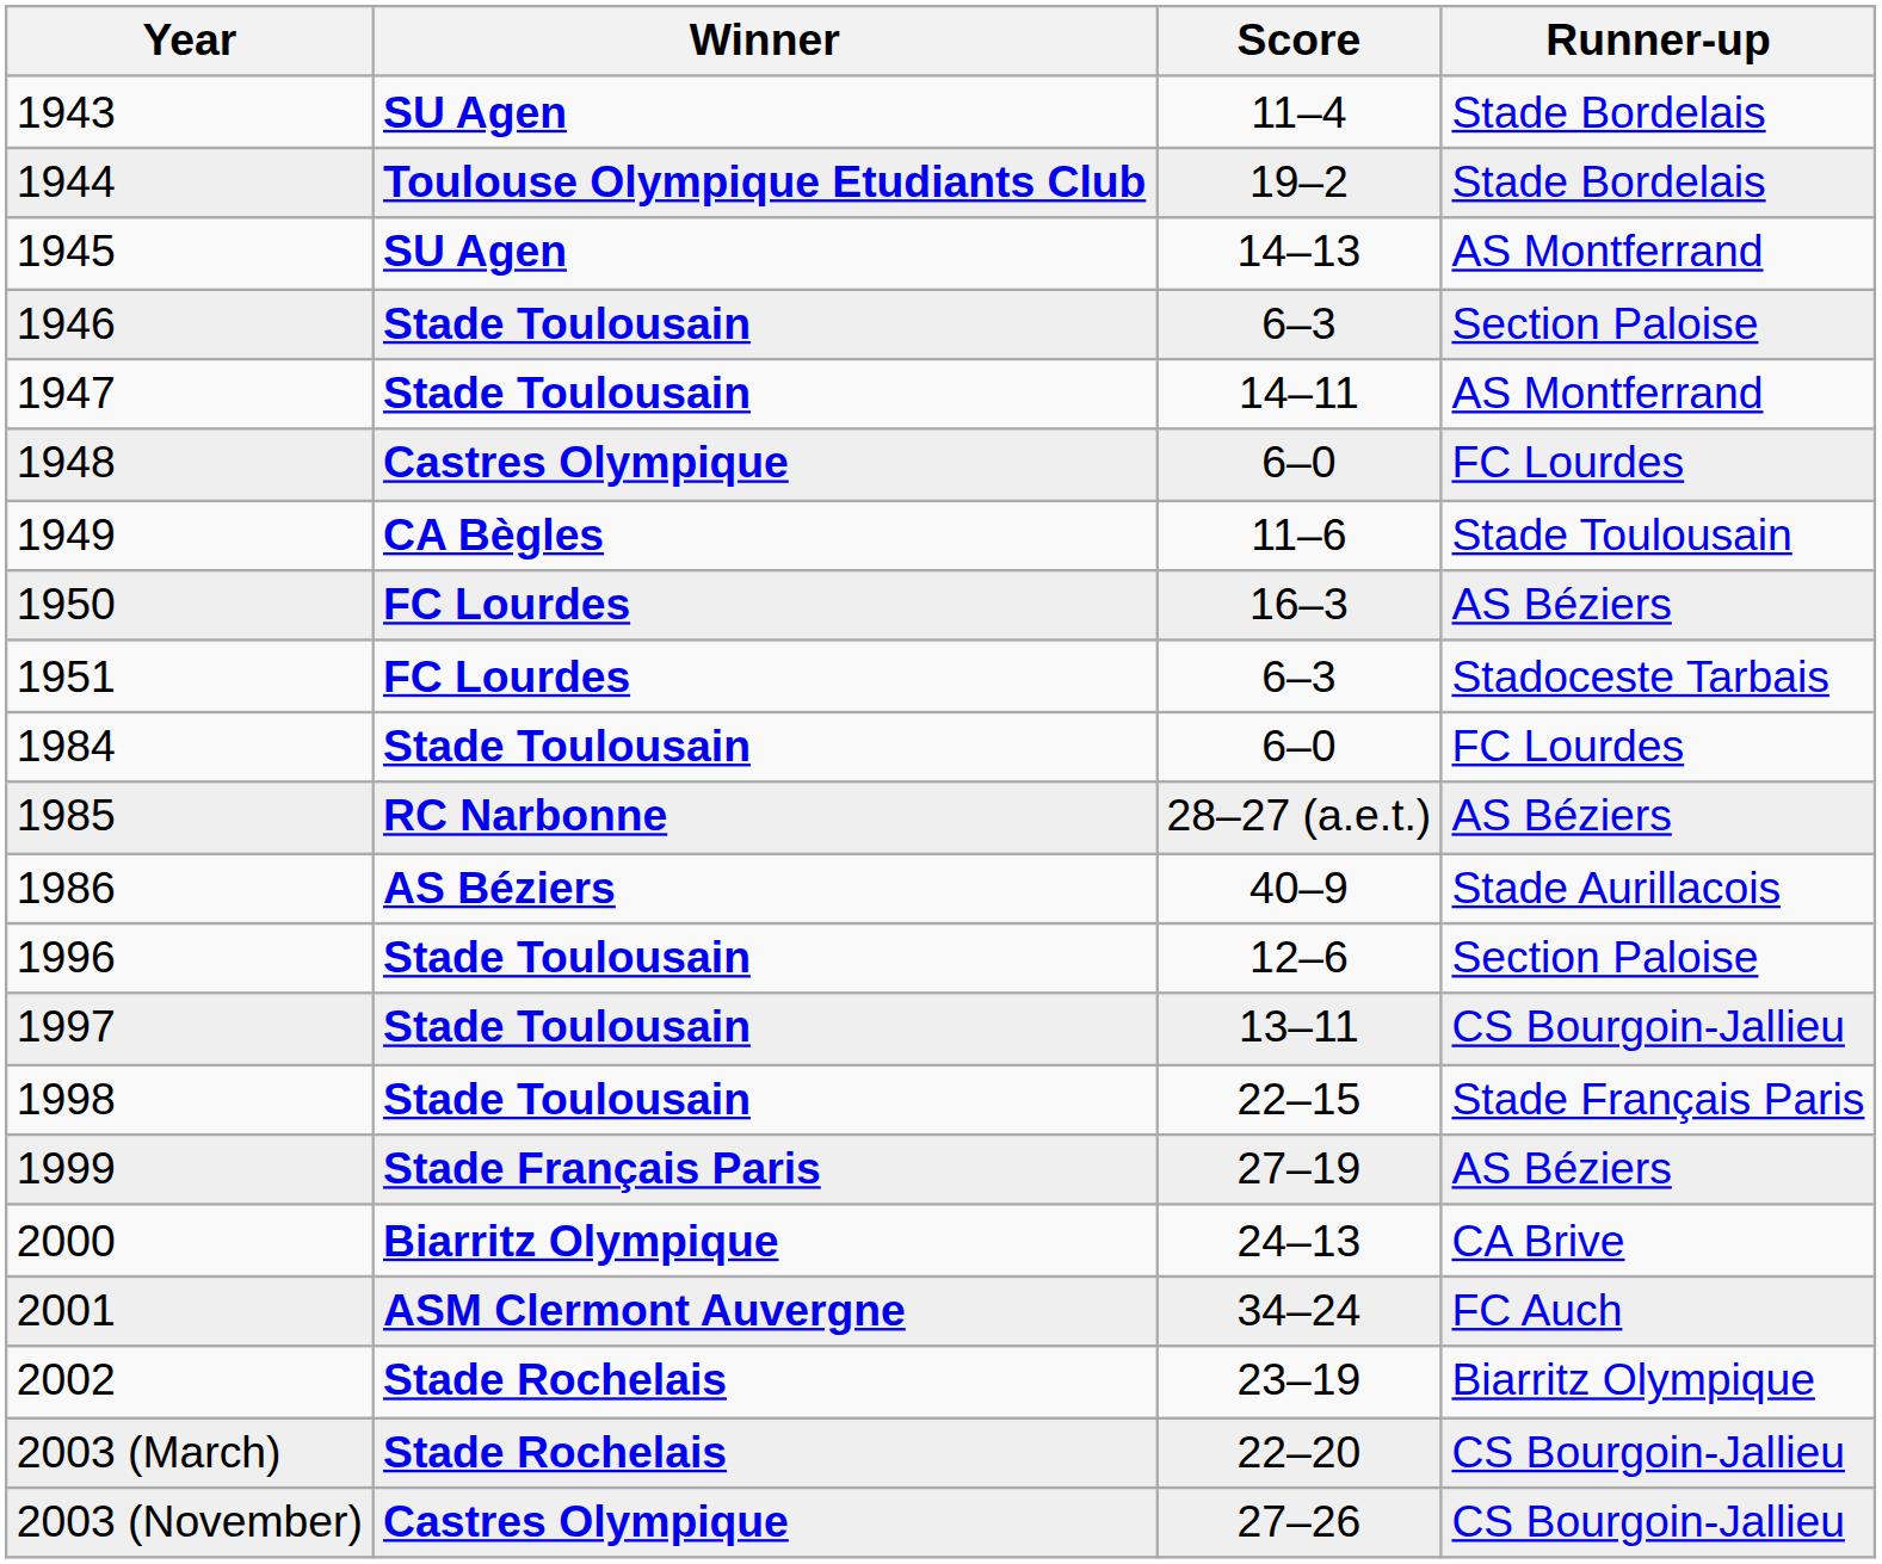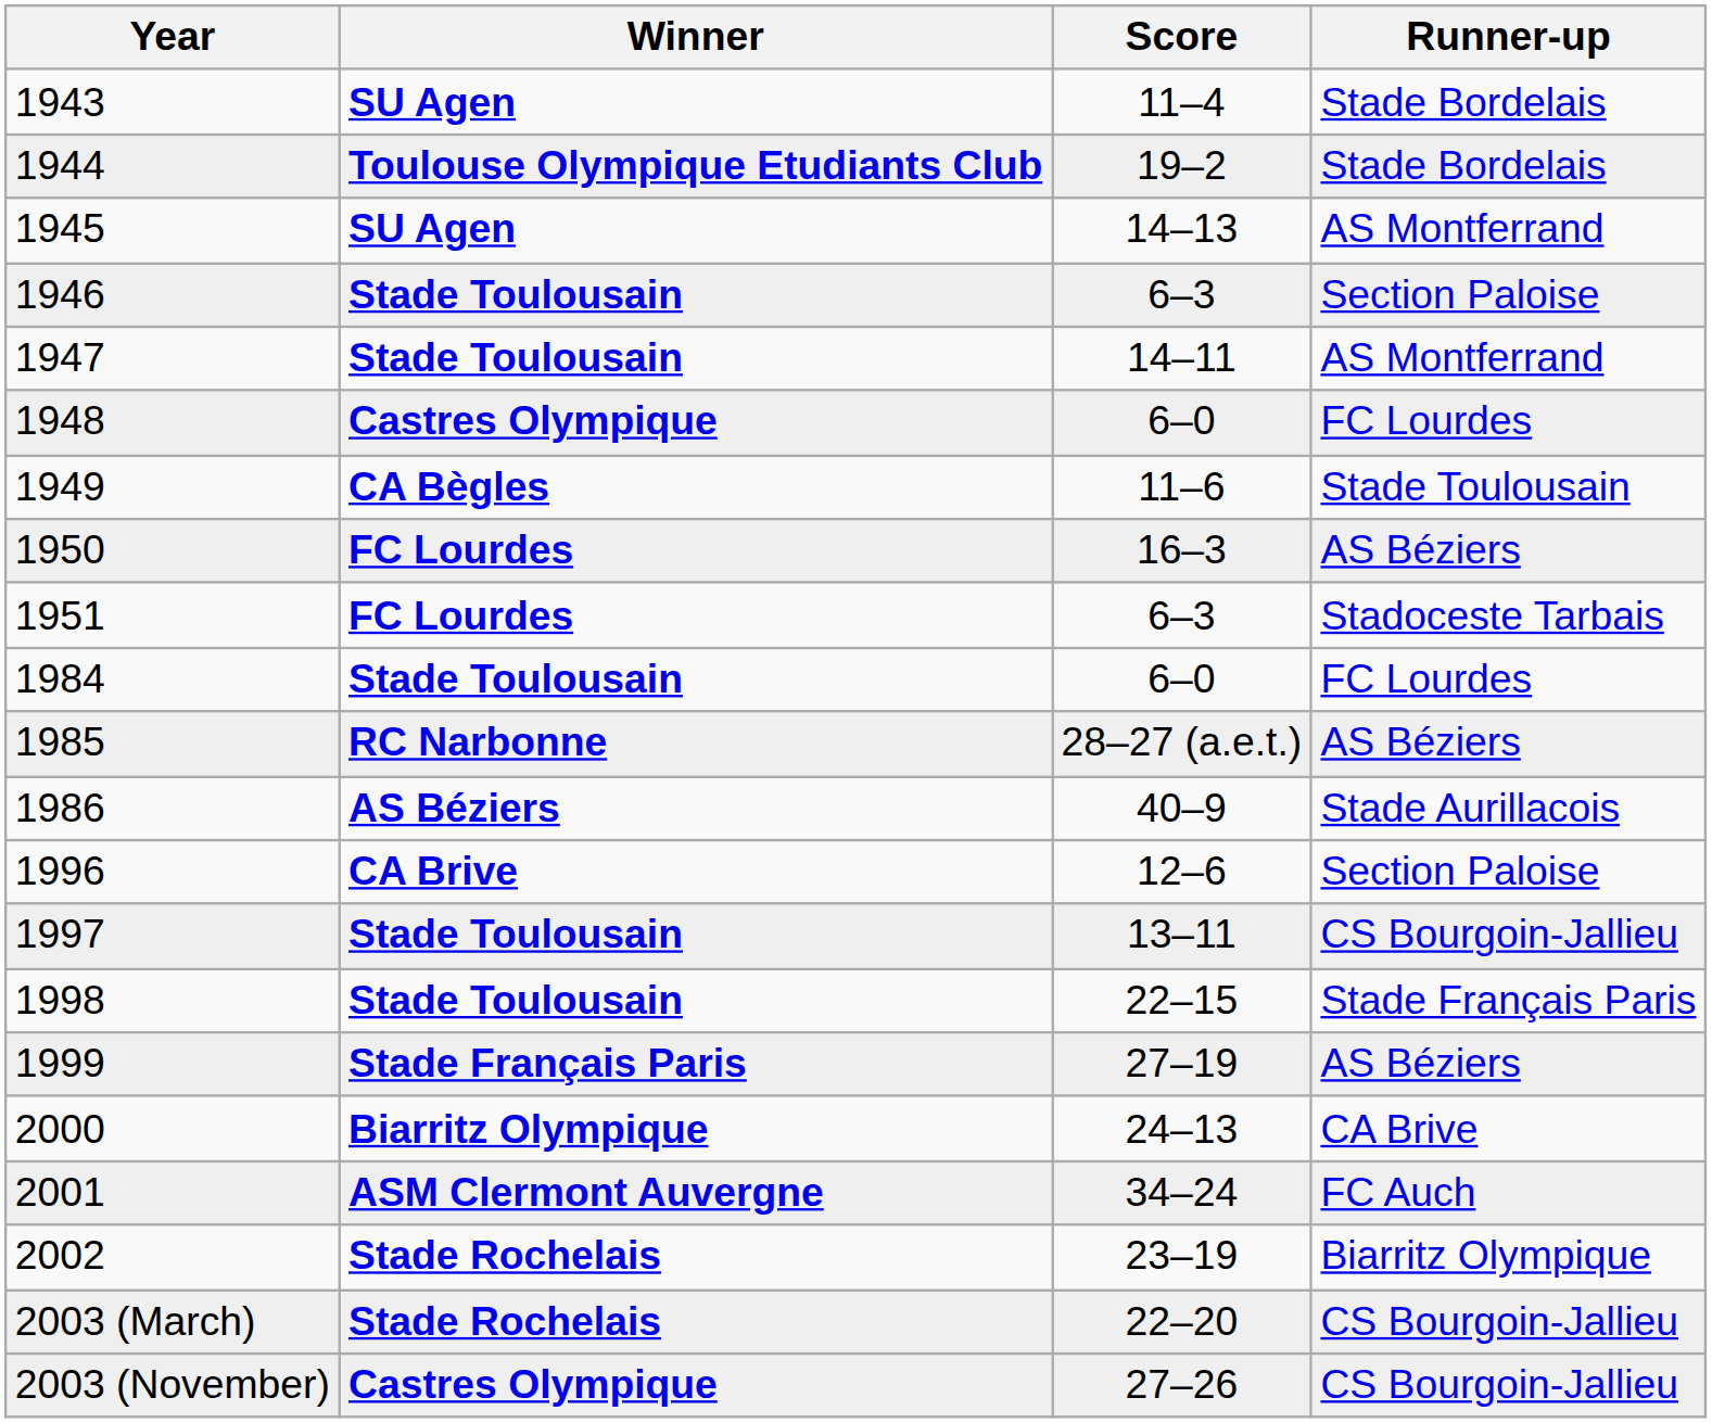 <table class="wikitable">
 <tr>
 <th>Year</th>
 <th>Winner</th>
 <th>Score</th>
 <th>Runner-up</th>
 </tr>
 <tr>
 <td align=left>1943</td>
 <td><strong><a href='#'>SU Agen</a></strong></td>
 <td align=center>11–4</td>
 <td><a href='#'>Stade Bordelais</a></td>
 </tr>
 <tr bgcolor="#efefef">
 <td align=left>1944</td>
 <td><strong> <a href='#'>Toulouse Olympique Etudiants Club</a></strong></td>
 <td align=center>19–2</td>
 <td><a href='#'>Stade Bordelais</a></td>
 </tr>
 <tr>
 <td align=left>1945</td>
 <td><strong><a href='#'>SU Agen</a></strong></td>
 <td align=center>14–13</td>
 <td><a href='#'>AS Montferrand</a></td>
 </tr>
 <tr bgcolor="#efefef">
 <td align=left>1946</td>
 <td><strong><a href='#'>Stade Toulousain</a> </strong></td>
 <td align=center>6–3</td>
 <td><a href='#'>Section Paloise</a></td>
 </tr>
 <tr>
 <td align=left>1947</td>
 <td><strong><a href='#'>Stade Toulousain</a> </strong></td>
 <td align=center>14–11</td>
 <td><a href='#'>AS Montferrand</a></td>
 </tr>
 <tr bgcolor="#efefef">
 <td align=left>1948</td>
 <td><strong><a href='#'>Castres Olympique</a> </strong></td>
 <td align=center>6–0</td>
 <td><a href='#'>FC Lourdes</a></td>
 </tr>
 <tr>
 <td align=left>1949</td>
 <td><strong> <a href='#'>CA Bègles</a> </strong></td>
 <td align=center>11–6</td>
 <td><a href='#'>Stade Toulousain</a></td>
 </tr>
 <tr bgcolor="#efefef">
 <td align=left>1950</td>
 <td><strong><a href='#'>FC Lourdes</a> </strong></td>
 <td align=center>16–3</td>
 <td><a href='#'>AS Béziers</a></td>
 </tr>
 <tr>
 <td align=left>1951</td>
 <td><strong><a href='#'>FC Lourdes</a> </strong></td>
 <td align=center>6–3</td>
 <td><a href='#'>Stadoceste Tarbais</a></td>
 </tr>
 <tr>
 <td align=left>1984</td>
 <td><strong> <a href='#'>Stade Toulousain</a> </strong></td>
 <td align=center>6–0</td>
 <td><a href='#'>FC Lourdes</a></td>
 </tr>
 <tr bgcolor="#efefef">
 <td align=left>1985</td>
 <td><strong><a href='#'>RC Narbonne</a> </strong></td>
 <td align=center>28–27 (a.e.t.)</td>
 <td><a href='#'>AS Béziers</a></td>
 </tr>
 <tr>
 <td align=left>1986</td>
 <td><strong><a href='#'>AS Béziers</a> </strong></td>
 <td align=center>40–9</td>
 <td><a href='#'>Stade Aurillacois</a></td>
 </tr>
 <tr>
 <td align=left>1996</td>
-<td><strong> <a href='#'>Stade Toulousain</a> </strong></td>
+<td><strong><a href='#'>CA Brive</a></strong></td>
 <td align=center>12–6</td>
 <td><a href='#'>Section Paloise</a></td>
 </tr>
 <tr bgcolor="#efefef">
 <td align=left>1997</td>
 <td><strong> <a href='#'>Stade Toulousain</a> </strong></td>
 <td align=center>13–11</td>
 <td><a href='#'>CS Bourgoin-Jallieu</a></td>
 </tr>
 <tr>
 <td align=left>1998</td>
 <td><strong><a href='#'>Stade Toulousain</a></strong></td>
 <td align=center>22–15</td>
 <td><a href='#'>Stade Français Paris</a></td>
 </tr>
 <tr bgcolor="#efefef">
 <td align=left>1999</td>
 <td><strong><a href='#'>Stade Français Paris</a></strong></td>
 <td align=center>27–19</td>
 <td><a href='#'>AS Béziers</a></td>
 </tr>
 <tr>
 <td align=left>2000</td>
 <td><strong><a href='#'>Biarritz Olympique</a></strong></td>
 <td align=center>24–13</td>
 <td><a href='#'>CA Brive</a></td>
 </tr>
 <tr bgcolor="#efefef">
 <td align=left>2001</td>
 <td><strong><a href='#'>ASM Clermont Auvergne</a></strong></td>
 <td align=center>34–24</td>
 <td><a href='#'>FC Auch</a></td>
 </tr>
 <tr>
 <td align=left>2002</td>
 <td><strong><a href='#'>Stade Rochelais</a></strong></td>
 <td align=center>23–19</td>
 <td><a href='#'>Biarritz Olympique</a></td>
 </tr>
 <tr bgcolor="#efefef">
 <td align=left>2003 (March)</td>
 <td><strong><a href='#'>Stade Rochelais</a></strong></td>
 <td align=center>22–20</td>
 <td><a href='#'>CS Bourgoin-Jallieu</a></td>
 </tr>
 <tr bgcolor="#efefef">
 <td align=left>2003 (November)</td>
 <td><strong><a href='#'>Castres Olympique</a></strong></td>
 <td align=center>27–26</td>
 <td><a href='#'>CS Bourgoin-Jallieu</a></td>
 </tr>
 </table>
